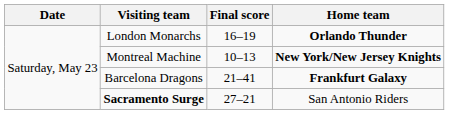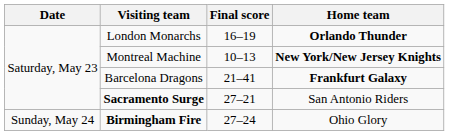 <table class="wikitable" style="font-size:95%; text-align:center">
 <tr>
 <th>Date</th>
 <th>Visiting team</th>
 <th>Final score</th>
 <th>Home team</th>
 </tr>
 <tr>
 <td rowspan="4">Saturday, May 23</td>
 <td>London Monarchs</td>
 <td>16–19</td>
 <td><strong>Orlando Thunder</strong></td>
 </tr>
 <tr>
 <td>Montreal Machine</td>
 <td>10–13</td>
 <td><strong>New York/New Jersey Knights</strong></td>
 </tr>
 <tr>
 <td>Barcelona Dragons</td>
 <td>21–41</td>
 <td><strong>Frankfurt Galaxy</strong></td>
 </tr>
 <tr>
 <td><strong>Sacramento Surge</strong></td>
 <td>27–21</td>
 <td>San Antonio Riders</td>
 </tr>
+<tr>
+<td rowspan="1">Sunday, May 24</td>
+<td><strong>Birmingham Fire</strong></td>
+<td>27–24</td>
+<td>Ohio Glory</td>
+</tr>
 </table>
